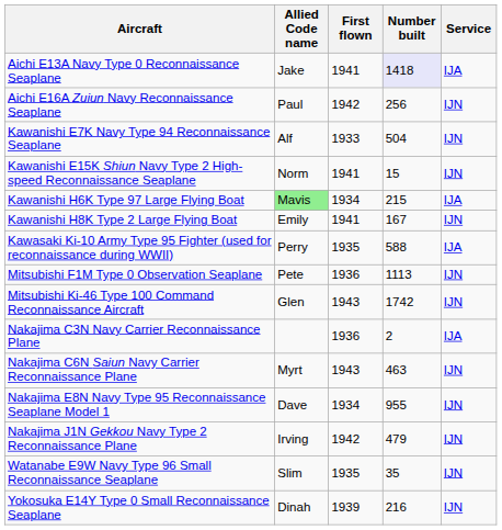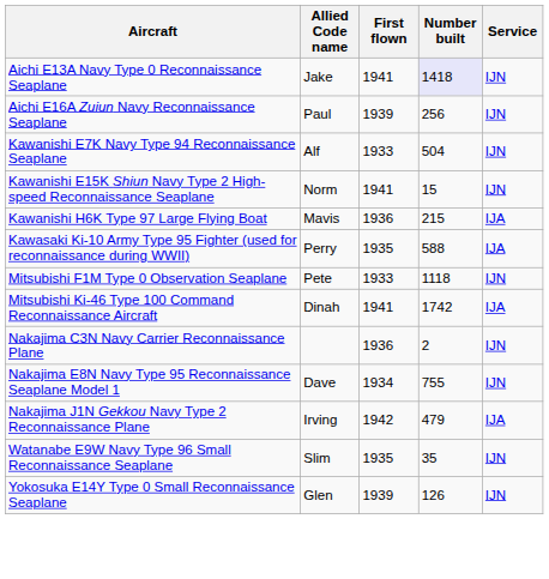 <table class="wikitable sortable" style="width:100%;">
 <tr>
 <th width=50%>Aircraft</th>
 <th width=10%>Allied<br>Code name</th>
 <th width=10%>First<br>flown</th>
 <th width=10%>Number<br>built</th>
 <th width=10%>Service</th>
 </tr>
 <tr>
 <td><a href='#'>Aichi E13A Navy Type 0 Reconnaissance Seaplane</a></td>
 <td>Jake</td>
 <td>1941</td>
 <td style="background: lavender;">1418</td>
-<td><a href='#'>IJA</a></td>
+<td><a href='#'>IJN</a></td>
 </tr>
 <tr>
 <td><a href='#'>Aichi E16A <em>Zuiun</em> Navy Reconnaissance Seaplane</a></td>
 <td>Paul</td>
-<td>1942</td>
+<td>1939</td>
 <td>256</td>
 <td><a href='#'>IJN</a></td>
 </tr>
 <tr>
 <td><a href='#'>Kawanishi E7K Navy Type 94 Reconnaissance Seaplane</a></td>
 <td>Alf</td>
 <td>1933</td>
 <td>504</td>
 <td><a href='#'>IJN</a></td>
 </tr>
 <tr>
 <td><a href='#'>Kawanishi E15K <em>Shiun</em> Navy Type 2 High-speed Reconnaissance Seaplane</a></td>
 <td>Norm</td>
 <td>1941</td>
 <td>15</td>
 <td><a href='#'>IJN</a></td>
 </tr>
 <tr>
 <td><a href='#'>Kawanishi H6K Type 97 Large Flying Boat</a></td>
-<td style="background: lightgreen;">Mavis</td>
-<td>1934</td>
+<td>Mavis</td>
+<td>1936</td>
 <td>215</td>
 <td><a href='#'>IJA</a></td>
-</tr>
-<tr>
-<td><a href='#'>Kawanishi H8K Type 2 Large Flying Boat</a></td>
-<td>Emily</td>
-<td>1941</td>
-<td>167</td>
-<td><a href='#'>IJN</a></td>
 </tr>
 <tr>
 <td><a href='#'>Kawasaki Ki-10 Army Type 95 Fighter (used for reconnaissance during WWII)</a></td>
 <td>Perry</td>
 <td>1935</td>
 <td>588</td>
 <td><a href='#'>IJA</a></td>
 </tr>
 <tr>
 <td><a href='#'>Mitsubishi F1M Type 0 Observation Seaplane</a></td>
 <td>Pete</td>
-<td>1936</td>
-<td>1113</td>
+<td>1933</td>
+<td>1118</td>
 <td><a href='#'>IJN</a></td>
 </tr>
 <tr>
 <td><a href='#'>Mitsubishi Ki-46 Type 100 Command Reconnaissance Aircraft</a></td>
-<td>Glen</td>
-<td>1943</td>
+<td>Dinah</td>
+<td>1941</td>
 <td>1742</td>
-<td><a href='#'>IJN</a></td>
+<td><a href='#'>IJA</a></td>
 </tr>
 <tr>
 <td><a href='#'>Nakajima C3N Navy Carrier Reconnaissance Plane</a></td>
 <td></td>
 <td>1936</td>
 <td>2</td>
-<td><a href='#'>IJA</a></td>
-</tr>
-<tr>
-<td><a href='#'>Nakajima C6N <em>Saiun</em> Navy Carrier Reconnaissance Plane</a></td>
-<td>Myrt</td>
-<td>1943</td>
-<td>463</td>
 <td><a href='#'>IJN</a></td>
 </tr>
 <tr>
 <td><a href='#'>Nakajima E8N Navy Type 95 Reconnaissance Seaplane Model 1</a></td>
 <td>Dave</td>
 <td>1934</td>
-<td>955</td>
+<td>755</td>
 <td><a href='#'>IJN</a></td>
 </tr>
 <tr>
 <td><a href='#'>Nakajima J1N <em>Gekkou</em> Navy Type 2 Reconnaissance Plane</a></td>
 <td>Irving</td>
 <td>1942</td>
 <td>479</td>
-<td><a href='#'>IJN</a></td>
+<td><a href='#'>IJA</a></td>
 </tr>
 <tr>
 <td><a href='#'>Watanabe E9W Navy Type 96 Small Reconnaissance Seaplane</a></td>
 <td>Slim</td>
 <td>1935</td>
 <td>35</td>
 <td><a href='#'>IJN</a></td>
 </tr>
 <tr>
 <td><a href='#'>Yokosuka E14Y Type 0 Small Reconnaissance Seaplane</a></td>
-<td>Dinah</td>
+<td>Glen</td>
 <td>1939</td>
-<td>216</td>
+<td>126</td>
 <td><a href='#'>IJN</a></td>
 </tr>
 </table>
